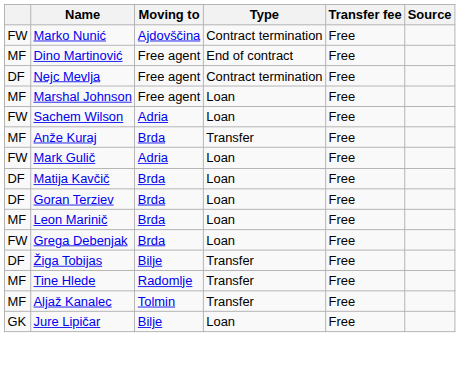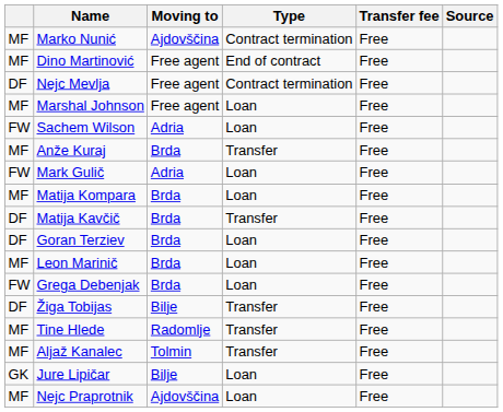 <table class="wikitable sortable" style="font-size:95%;">
 <tr>
 <th></th>
 <th>Name</th>
 <th>Moving to</th>
 <th>Type</th>
 <th>Transfer fee</th>
 <th>Source</th>
 </tr>
 <tr>
-<td>FW</td>
+<td>MF</td>
 <td> <a href='#'>Marko Nunić</a></td>
 <td><a href='#'>Ajdovščina</a></td>
 <td>Contract termination</td>
 <td>Free</td>
 <td></td>
 </tr>
 <tr>
 <td>MF</td>
 <td> <a href='#'>Dino Martinović</a></td>
 <td>Free agent</td>
 <td>End of contract</td>
 <td>Free</td>
 <td></td>
 </tr>
 <tr>
 <td>DF</td>
 <td> <a href='#'>Nejc Mevlja</a></td>
 <td>Free agent</td>
 <td>Contract termination</td>
 <td>Free</td>
 <td></td>
 </tr>
 <tr>
 <td>MF</td>
 <td> <a href='#'>Marshal Johnson</a></td>
 <td>Free agent</td>
 <td>Loan</td>
 <td>Free</td>
 <td></td>
 </tr>
 <tr>
 <td>FW</td>
 <td> <a href='#'>Sachem Wilson</a></td>
 <td><a href='#'>Adria</a></td>
 <td>Loan</td>
 <td>Free</td>
 <td></td>
 </tr>
 <tr>
 <td>MF</td>
 <td> <a href='#'>Anže Kuraj</a></td>
 <td><a href='#'>Brda</a></td>
 <td>Transfer</td>
 <td>Free</td>
 <td></td>
 </tr>
 <tr>
 <td>FW</td>
 <td> <a href='#'>Mark Gulič</a></td>
 <td><a href='#'>Adria</a></td>
 <td>Loan</td>
 <td>Free</td>
 <td></td>
 </tr>
 <tr>
+<td>MF</td>
+<td> <a href='#'>Matija Kompara</a></td>
+<td><a href='#'>Brda</a></td>
+<td>Loan</td>
+<td>Free</td>
+<td></td>
+</tr>
+<tr>
 <td>DF</td>
 <td> <a href='#'>Matija Kavčič</a></td>
 <td><a href='#'>Brda</a></td>
-<td>Loan</td>
+<td>Transfer</td>
 <td>Free</td>
 <td></td>
 </tr>
 <tr>
 <td>DF</td>
 <td> <a href='#'>Goran Terziev</a></td>
 <td><a href='#'>Brda</a></td>
 <td>Loan</td>
 <td>Free</td>
 <td></td>
 </tr>
 <tr>
 <td>MF</td>
 <td> <a href='#'>Leon Marinič</a></td>
 <td><a href='#'>Brda</a></td>
 <td>Loan</td>
 <td>Free</td>
 <td></td>
 </tr>
 <tr>
 <td>FW</td>
 <td> <a href='#'>Grega Debenjak</a></td>
 <td><a href='#'>Brda</a></td>
 <td>Loan</td>
 <td>Free</td>
 <td></td>
 </tr>
 <tr>
 <td>DF</td>
 <td> <a href='#'>Žiga Tobijas</a></td>
 <td><a href='#'>Bilje</a></td>
 <td>Transfer</td>
 <td>Free</td>
 <td></td>
 </tr>
 <tr>
 <td>MF</td>
 <td> <a href='#'>Tine Hlede</a></td>
 <td><a href='#'>Radomlje</a></td>
 <td>Transfer</td>
 <td>Free</td>
 <td></td>
 </tr>
 <tr>
 <td>MF</td>
 <td> <a href='#'>Aljaž Kanalec</a></td>
 <td><a href='#'>Tolmin</a></td>
 <td>Transfer</td>
 <td>Free</td>
 <td></td>
 </tr>
 <tr>
 <td>GK</td>
 <td> <a href='#'>Jure Lipičar</a></td>
 <td><a href='#'>Bilje</a></td>
 <td>Loan</td>
 <td>Free</td>
 <td></td>
 </tr>
+<tr>
+<td>MF</td>
+<td> <a href='#'>Nejc Praprotnik</a></td>
+<td><a href='#'>Ajdovščina</a></td>
+<td>Loan</td>
+<td>Free</td>
+<td></td>
+</tr>
 </table>
